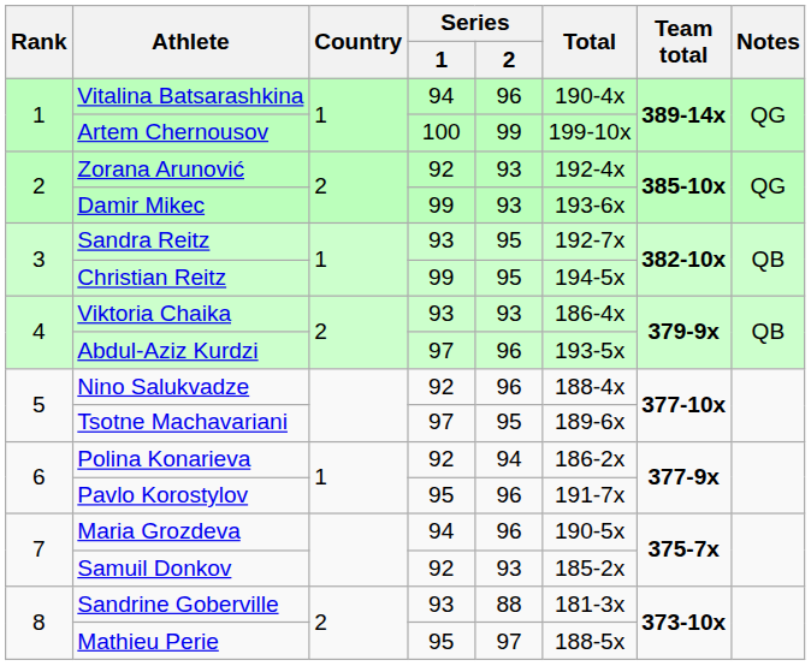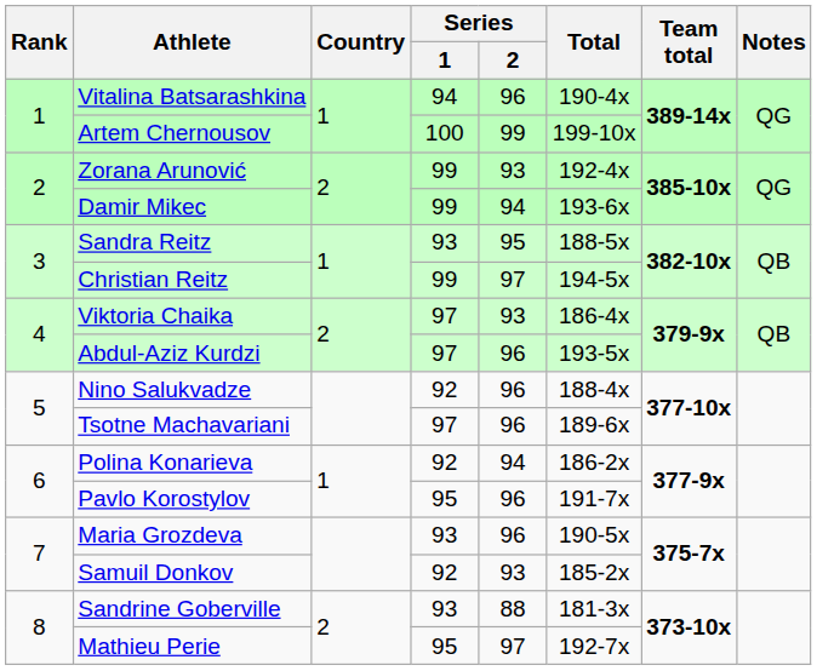 <table class="wikitable sortable" style="text-align:center">
 <tr>
 <th rowspan=2>Rank</th>
 <th rowspan=2>Athlete</th>
 <th rowspan=2>Country</th>
 <th colspan=2>Series</th>
 <th rowspan=2>Total</th>
 <th rowspan=2>Team<br>total</th>
 <th rowspan=2>Notes</th>
 </tr>
 <tr>
 <th class="unsortable" width="40px">1</th>
 <th class="unsortable" width="40px">2</th>
 </tr>
 <tr bgcolor=bbffbb>
 <td rowspan=2>1</td>
 <td align=left><a href='#'>Vitalina Batsarashkina</a></td>
 <td rowspan=2 align=left> 1</td>
 <td>94</td>
 <td>96</td>
 <td>190-4x</td>
 <td rowspan=2><strong>389-14x</strong></td>
 <td rowspan=2>QG</td>
 </tr>
 <tr bgcolor=bbffbb>
 <td align=left><a href='#'>Artem Chernousov</a></td>
 <td>100</td>
 <td>99</td>
 <td>199-10x</td>
 </tr>
 <tr bgcolor=bbffbb>
 <td rowspan=2>2</td>
 <td align=left><a href='#'>Zorana Arunović</a></td>
 <td rowspan=2 align=left> 2</td>
-<td>92</td>
+<td>99</td>
 <td>93</td>
 <td>192-4x</td>
 <td rowspan=2><strong>385-10x</strong></td>
 <td rowspan=2>QG</td>
 </tr>
 <tr bgcolor=bbffbb>
 <td align=left><a href='#'>Damir Mikec</a></td>
 <td>99</td>
-<td>93</td>
+<td>94</td>
 <td>193-6x</td>
 </tr>
 <tr bgcolor=ccffcc>
 <td rowspan=2>3</td>
 <td align=left><a href='#'>Sandra Reitz</a></td>
 <td rowspan=2 align=left> 1</td>
 <td>93</td>
 <td>95</td>
-<td>192-7x</td>
+<td>188-5x</td>
 <td rowspan=2><strong>382-10x</strong></td>
 <td rowspan=2>QB</td>
 </tr>
 <tr bgcolor=ccffcc>
 <td align=left><a href='#'>Christian Reitz</a></td>
 <td>99</td>
-<td>95</td>
+<td>97</td>
 <td>194-5x</td>
 </tr>
 <tr bgcolor=ccffcc>
 <td rowspan=2>4</td>
 <td align=left><a href='#'>Viktoria Chaika</a></td>
 <td rowspan=2 align=left> 2</td>
-<td>93</td>
+<td>97</td>
 <td>93</td>
 <td>186-4x</td>
 <td rowspan=2><strong>379-9x</strong></td>
 <td rowspan=2>QB</td>
 </tr>
 <tr bgcolor=ccffcc>
 <td align=left><a href='#'>Abdul-Aziz Kurdzi</a></td>
 <td>97</td>
 <td>96</td>
 <td>193-5x</td>
 </tr>
 <tr>
 <td rowspan=2>5</td>
 <td align=left><a href='#'>Nino Salukvadze</a></td>
 <td rowspan=2 align=left></td>
 <td>92</td>
 <td>96</td>
 <td>188-4x</td>
 <td rowspan=2><strong>377-10x</strong></td>
 <td rowspan=2></td>
 </tr>
 <tr>
 <td align=left><a href='#'>Tsotne Machavariani</a></td>
 <td>97</td>
-<td>95</td>
+<td>96</td>
 <td>189-6x</td>
 </tr>
 <tr>
 <td rowspan=2>6</td>
 <td align=left><a href='#'>Polina Konarieva</a></td>
 <td rowspan=2 align=left> 1</td>
 <td>92</td>
 <td>94</td>
 <td>186-2x</td>
 <td rowspan=2><strong>377-9x</strong></td>
 <td rowspan=2></td>
 </tr>
 <tr>
 <td align=left><a href='#'>Pavlo Korostylov</a></td>
 <td>95</td>
 <td>96</td>
 <td>191-7x</td>
 </tr>
 <tr>
 <td rowspan=2>7</td>
 <td align=left><a href='#'>Maria Grozdeva</a></td>
 <td rowspan=2 align=left></td>
-<td>94</td>
+<td>93</td>
 <td>96</td>
 <td>190-5x</td>
 <td rowspan=2><strong>375-7x</strong></td>
 <td rowspan=2></td>
 </tr>
 <tr>
 <td align=left><a href='#'>Samuil Donkov</a></td>
 <td>92</td>
 <td>93</td>
 <td>185-2x</td>
 </tr>
 <tr>
 <td rowspan=2>8</td>
 <td align=left><a href='#'>Sandrine Goberville</a></td>
 <td rowspan=2 align=left> 2</td>
 <td>93</td>
 <td>88</td>
 <td>181-3x</td>
 <td rowspan=2><strong>373-10x</strong></td>
 <td rowspan=2></td>
 </tr>
 <tr>
 <td align=left><a href='#'>Mathieu Perie</a></td>
 <td>95</td>
 <td>97</td>
-<td>188-5x</td>
+<td>192-7x</td>
 </tr>
 </table>
